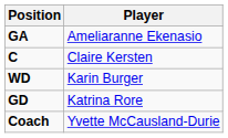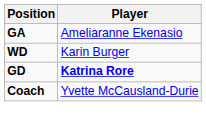 <table class="wikitable collapsible">
 <tr>
 <th>Position</th>
 <th>Player</th>
 </tr>
 <tr>
 <td><strong>GA</strong></td>
 <td><a href='#'>Ameliaranne Ekenasio</a></td>
 </tr>
 <tr>
-<td><strong>C</strong></td>
-<td><a href='#'>Claire Kersten</a></td>
-</tr>
-<tr>
 <td><strong>WD</strong></td>
 <td><a href='#'>Karin Burger</a></td>
 </tr>
 <tr>
 <td><strong>GD</strong></td>
-<td><a href='#'>Katrina Rore</a></td>
+<td><strong><a href='#'>Katrina Rore</a></strong></td>
 </tr>
 <tr>
 <td><strong>Coach</strong></td>
 <td><a href='#'>Yvette McCausland-Durie</a></td>
 </tr>
 </table>
